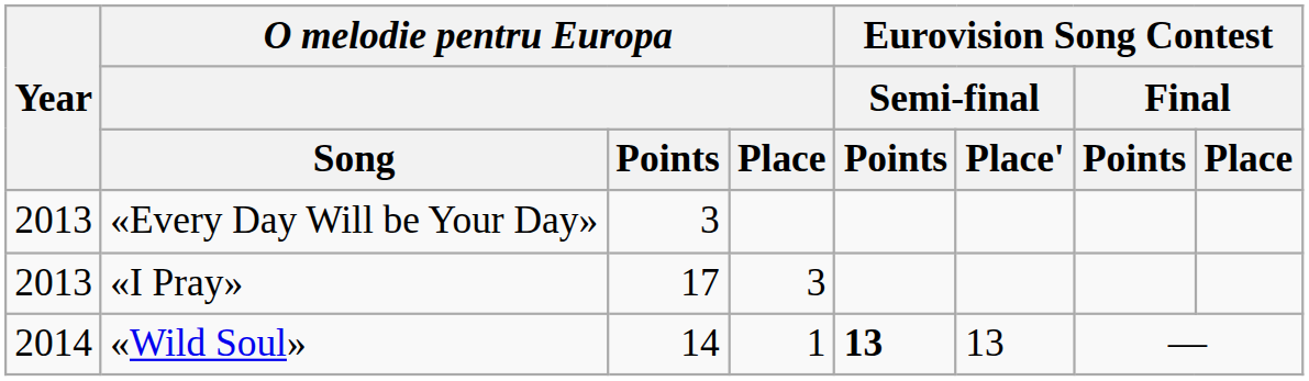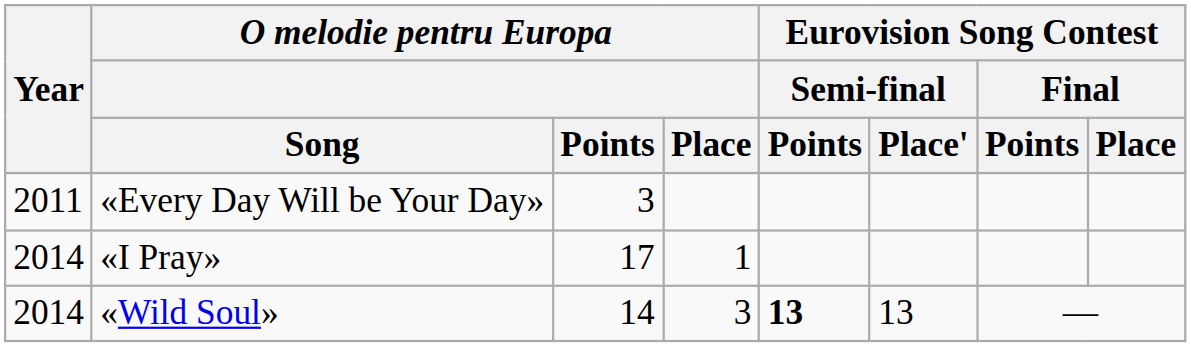 <table class="wikitable">
 <tr>
 <th rowspan="3">Year</th>
 <th colspan="3"><em>O melodie pentru Europa</em></th>
 <th colspan="4">Eurovision Song Contest</th>
 </tr>
 <tr>
 <th colspan="3"></th>
 <th colspan="2">Semi-final</th>
 <th colspan="2">Final</th>
 </tr>
 <tr>
 <th>Song</th>
 <th>Points</th>
 <th>Place</th>
 <th>Points</th>
 <th>Place'</th>
 <th>Points</th>
 <th>Place</th>
 </tr>
 <tr>
-<td>2013</td>
+<td>2011</td>
 <td>«Every Day Will be Your Day»</td>
 <td align=right>3</td>
 <td></td>
 <td></td>
 <td></td>
 <td></td>
 <td></td>
 </tr>
 <tr>
-<td>2013</td>
+<td>2014</td>
 <td>«I Pray»</td>
 <td align=right>17</td>
-<td align=right>3</td>
+<td align=right>1</td>
 <td></td>
 <td></td>
 <td></td>
 <td></td>
 </tr>
 <tr>
 <td>2014</td>
 <td>«<a href='#'>Wild Soul</a>»</td>
 <td align=right>14</td>
-<td align=right>1</td>
+<td align=right>3</td>
 <td><strong>13</strong></td>
 <td>13</td>
 <td align=center colspan="2">—</td>
 </tr>
 </table>
